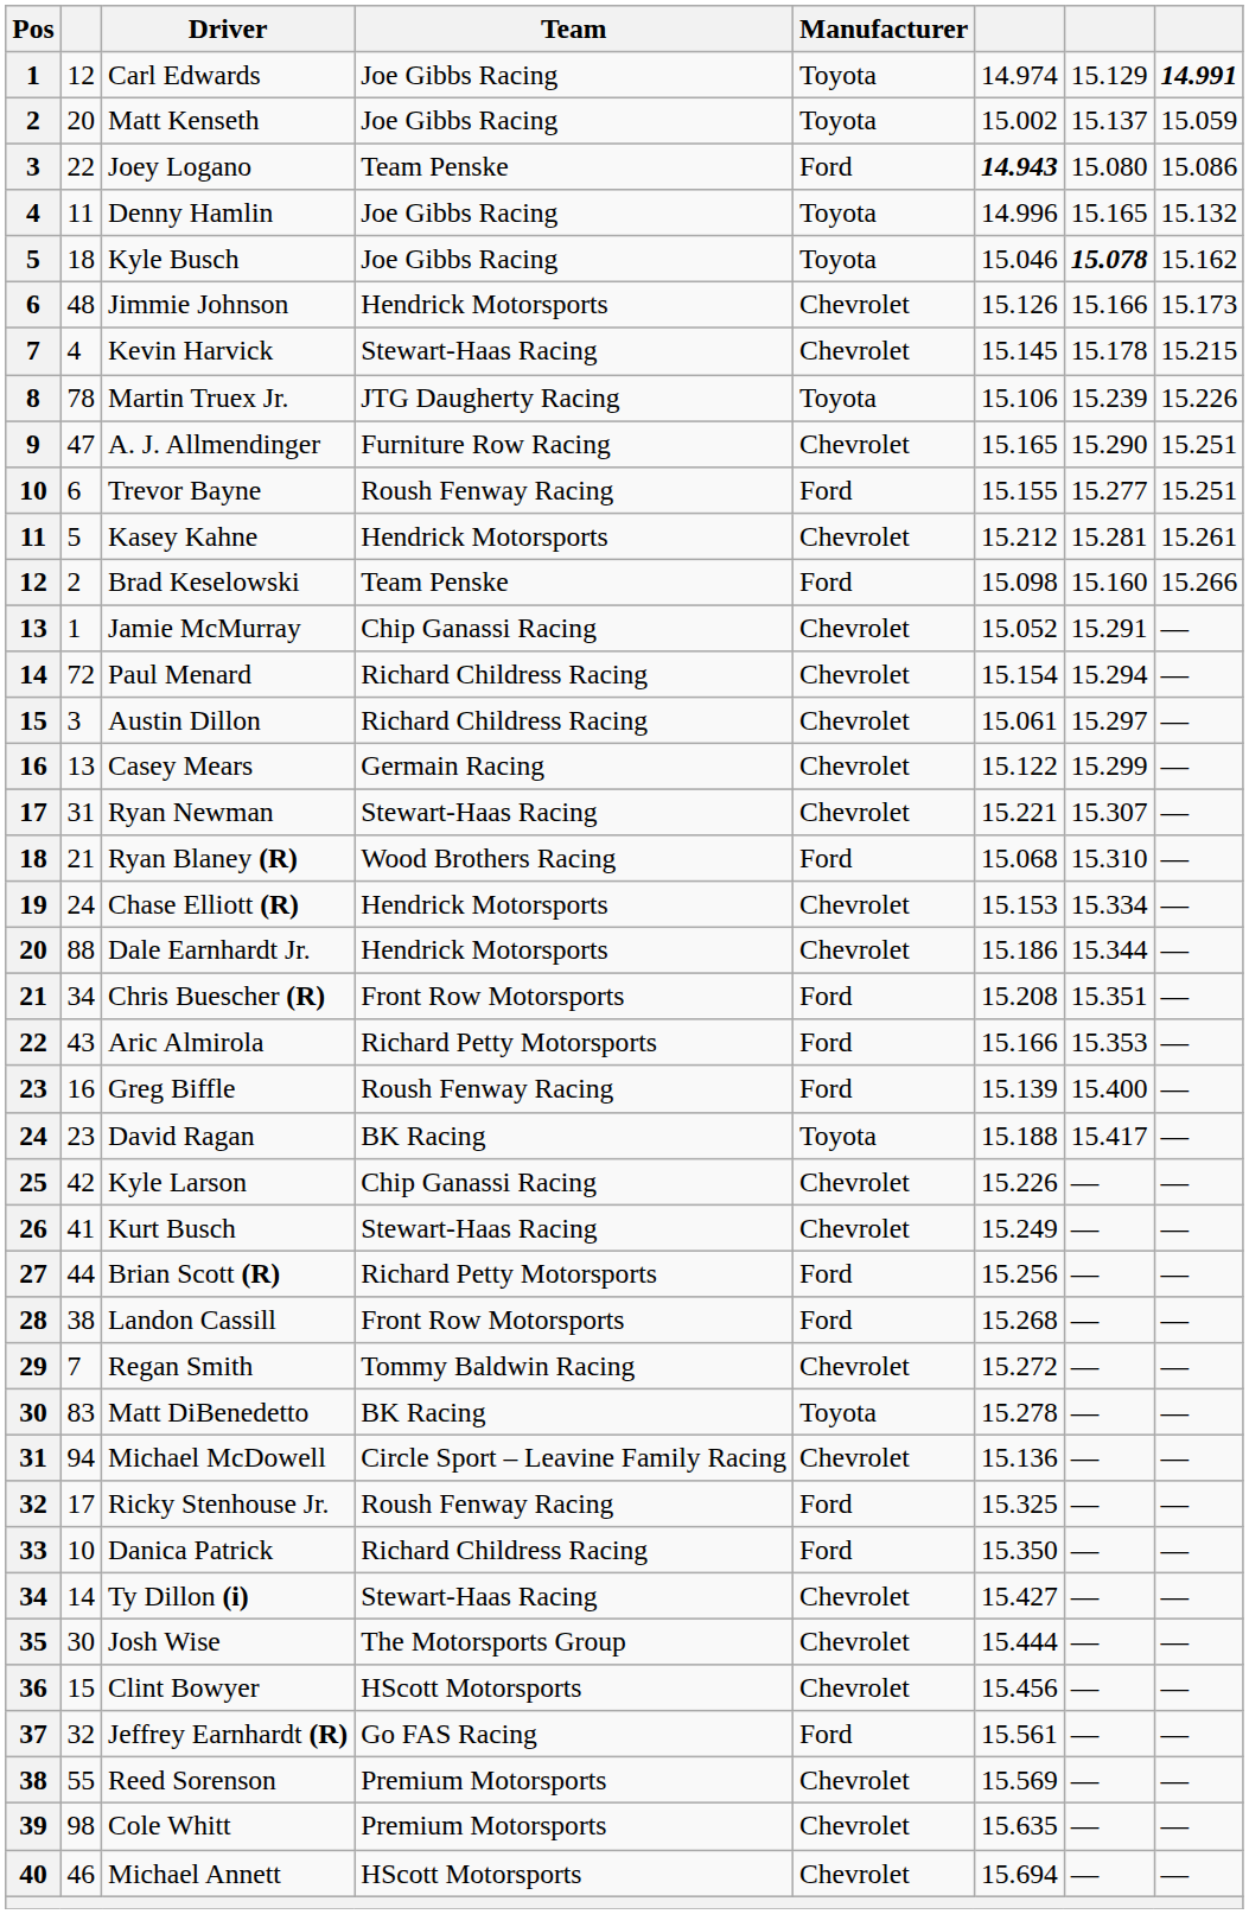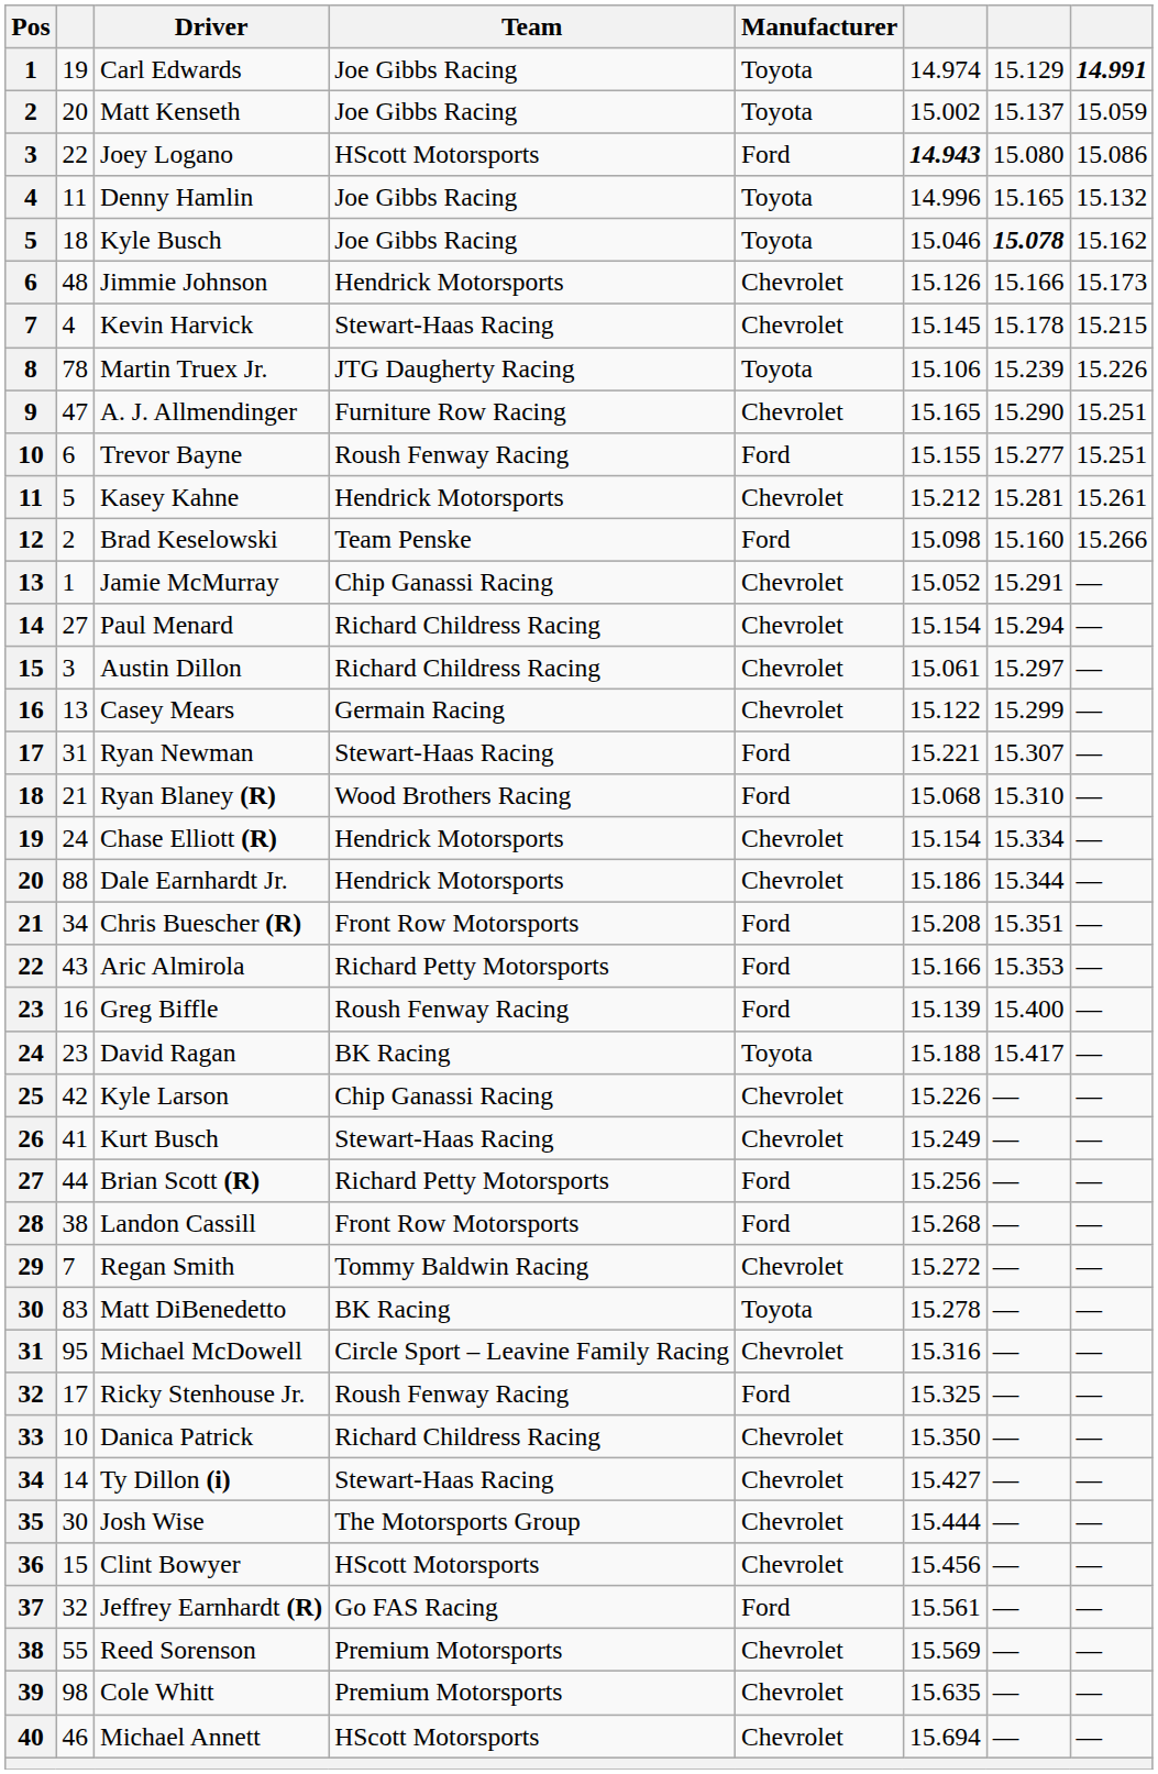 <table class="wikitable" style="font-size:95%">
 <tr>
 <th>Pos</th>
 <th></th>
 <th>Driver</th>
 <th>Team</th>
 <th>Manufacturer</th>
 <th></th>
 <th></th>
 <th></th>
 </tr>
 <tr>
 <th>1</th>
-<td>12</td>
+<td>19</td>
 <td>Carl Edwards</td>
 <td>Joe Gibbs Racing</td>
 <td>Toyota</td>
 <td>14.974</td>
 <td>15.129</td>
 <td><strong><em>14.991</em></strong></td>
 </tr>
 <tr>
 <th>2</th>
 <td>20</td>
 <td>Matt Kenseth</td>
 <td>Joe Gibbs Racing</td>
 <td>Toyota</td>
 <td>15.002</td>
 <td>15.137</td>
 <td>15.059</td>
 </tr>
 <tr>
 <th>3</th>
 <td>22</td>
 <td>Joey Logano</td>
-<td>Team Penske</td>
+<td>HScott Motorsports</td>
 <td>Ford</td>
 <td><strong><em>14.943</em></strong></td>
 <td>15.080</td>
 <td>15.086</td>
 </tr>
 <tr>
 <th>4</th>
 <td>11</td>
 <td>Denny Hamlin</td>
 <td>Joe Gibbs Racing</td>
 <td>Toyota</td>
 <td>14.996</td>
 <td>15.165</td>
 <td>15.132</td>
 </tr>
 <tr>
 <th>5</th>
 <td>18</td>
 <td>Kyle Busch</td>
 <td>Joe Gibbs Racing</td>
 <td>Toyota</td>
 <td>15.046</td>
 <td><strong><em>15.078</em></strong></td>
 <td>15.162</td>
 </tr>
 <tr>
 <th>6</th>
 <td>48</td>
 <td>Jimmie Johnson</td>
 <td>Hendrick Motorsports</td>
 <td>Chevrolet</td>
 <td>15.126</td>
 <td>15.166</td>
 <td>15.173</td>
 </tr>
 <tr>
 <th>7</th>
 <td>4</td>
 <td>Kevin Harvick</td>
 <td>Stewart-Haas Racing</td>
 <td>Chevrolet</td>
 <td>15.145</td>
 <td>15.178</td>
 <td>15.215</td>
 </tr>
 <tr>
 <th>8</th>
 <td>78</td>
 <td>Martin Truex Jr.</td>
 <td>JTG Daugherty Racing</td>
 <td>Toyota</td>
 <td>15.106</td>
 <td>15.239</td>
 <td>15.226</td>
 </tr>
 <tr>
 <th>9</th>
 <td>47</td>
 <td>A. J. Allmendinger</td>
 <td>Furniture Row Racing</td>
 <td>Chevrolet</td>
 <td>15.165</td>
 <td>15.290</td>
 <td>15.251</td>
 </tr>
 <tr>
 <th>10</th>
 <td>6</td>
 <td>Trevor Bayne</td>
 <td>Roush Fenway Racing</td>
 <td>Ford</td>
 <td>15.155</td>
 <td>15.277</td>
 <td>15.251</td>
 </tr>
 <tr>
 <th>11</th>
 <td>5</td>
 <td>Kasey Kahne</td>
 <td>Hendrick Motorsports</td>
 <td>Chevrolet</td>
 <td>15.212</td>
 <td>15.281</td>
 <td>15.261</td>
 </tr>
 <tr>
 <th>12</th>
 <td>2</td>
 <td>Brad Keselowski</td>
 <td>Team Penske</td>
 <td>Ford</td>
 <td>15.098</td>
 <td>15.160</td>
 <td>15.266</td>
 </tr>
 <tr>
 <th>13</th>
 <td>1</td>
 <td>Jamie McMurray</td>
 <td>Chip Ganassi Racing</td>
 <td>Chevrolet</td>
 <td>15.052</td>
 <td>15.291</td>
 <td>—</td>
 </tr>
 <tr>
 <th>14</th>
-<td>72</td>
+<td>27</td>
 <td>Paul Menard</td>
 <td>Richard Childress Racing</td>
 <td>Chevrolet</td>
 <td>15.154</td>
 <td>15.294</td>
 <td>—</td>
 </tr>
 <tr>
 <th>15</th>
 <td>3</td>
 <td>Austin Dillon</td>
 <td>Richard Childress Racing</td>
 <td>Chevrolet</td>
 <td>15.061</td>
 <td>15.297</td>
 <td>—</td>
 </tr>
 <tr>
 <th>16</th>
 <td>13</td>
 <td>Casey Mears</td>
 <td>Germain Racing</td>
 <td>Chevrolet</td>
 <td>15.122</td>
 <td>15.299</td>
 <td>—</td>
 </tr>
 <tr>
 <th>17</th>
 <td>31</td>
 <td>Ryan Newman</td>
 <td>Stewart-Haas Racing</td>
-<td>Chevrolet</td>
+<td>Ford</td>
 <td>15.221</td>
 <td>15.307</td>
 <td>—</td>
 </tr>
 <tr>
 <th>18</th>
 <td>21</td>
 <td>Ryan Blaney <strong>(R)</strong></td>
 <td>Wood Brothers Racing</td>
 <td>Ford</td>
 <td>15.068</td>
 <td>15.310</td>
 <td>—</td>
 </tr>
 <tr>
 <th>19</th>
 <td>24</td>
 <td>Chase Elliott <strong>(R)</strong></td>
 <td>Hendrick Motorsports</td>
 <td>Chevrolet</td>
-<td>15.153</td>
+<td>15.154</td>
 <td>15.334</td>
 <td>—</td>
 </tr>
 <tr>
 <th>20</th>
 <td>88</td>
 <td>Dale Earnhardt Jr.</td>
 <td>Hendrick Motorsports</td>
 <td>Chevrolet</td>
 <td>15.186</td>
 <td>15.344</td>
 <td>—</td>
 </tr>
 <tr>
 <th>21</th>
 <td>34</td>
 <td>Chris Buescher <strong>(R)</strong></td>
 <td>Front Row Motorsports</td>
 <td>Ford</td>
 <td>15.208</td>
 <td>15.351</td>
 <td>—</td>
 </tr>
 <tr>
 <th>22</th>
 <td>43</td>
 <td>Aric Almirola</td>
 <td>Richard Petty Motorsports</td>
 <td>Ford</td>
 <td>15.166</td>
 <td>15.353</td>
 <td>—</td>
 </tr>
 <tr>
 <th>23</th>
 <td>16</td>
 <td>Greg Biffle</td>
 <td>Roush Fenway Racing</td>
 <td>Ford</td>
 <td>15.139</td>
 <td>15.400</td>
 <td>—</td>
 </tr>
 <tr>
 <th>24</th>
 <td>23</td>
 <td>David Ragan</td>
 <td>BK Racing</td>
 <td>Toyota</td>
 <td>15.188</td>
 <td>15.417</td>
 <td>—</td>
 </tr>
 <tr>
 <th>25</th>
 <td>42</td>
 <td>Kyle Larson</td>
 <td>Chip Ganassi Racing</td>
 <td>Chevrolet</td>
 <td>15.226</td>
 <td>—</td>
 <td>—</td>
 </tr>
 <tr>
 <th>26</th>
 <td>41</td>
 <td>Kurt Busch</td>
 <td>Stewart-Haas Racing</td>
 <td>Chevrolet</td>
 <td>15.249</td>
 <td>—</td>
 <td>—</td>
 </tr>
 <tr>
 <th>27</th>
 <td>44</td>
 <td>Brian Scott <strong>(R)</strong></td>
 <td>Richard Petty Motorsports</td>
 <td>Ford</td>
 <td>15.256</td>
 <td>—</td>
 <td>—</td>
 </tr>
 <tr>
 <th>28</th>
 <td>38</td>
 <td>Landon Cassill</td>
 <td>Front Row Motorsports</td>
 <td>Ford</td>
 <td>15.268</td>
 <td>—</td>
 <td>—</td>
 </tr>
 <tr>
 <th>29</th>
 <td>7</td>
 <td>Regan Smith</td>
 <td>Tommy Baldwin Racing</td>
 <td>Chevrolet</td>
 <td>15.272</td>
 <td>—</td>
 <td>—</td>
 </tr>
 <tr>
 <th>30</th>
 <td>83</td>
 <td>Matt DiBenedetto</td>
 <td>BK Racing</td>
 <td>Toyota</td>
 <td>15.278</td>
 <td>—</td>
 <td>—</td>
 </tr>
 <tr>
 <th>31</th>
-<td>94</td>
+<td>95</td>
 <td>Michael McDowell</td>
 <td>Circle Sport – Leavine Family Racing</td>
 <td>Chevrolet</td>
-<td>15.136</td>
+<td>15.316</td>
 <td>—</td>
 <td>—</td>
 </tr>
 <tr>
 <th>32</th>
 <td>17</td>
 <td>Ricky Stenhouse Jr.</td>
 <td>Roush Fenway Racing</td>
 <td>Ford</td>
 <td>15.325</td>
 <td>—</td>
 <td>—</td>
 </tr>
 <tr>
 <th>33</th>
 <td>10</td>
 <td>Danica Patrick</td>
 <td>Richard Childress Racing</td>
-<td>Ford</td>
+<td>Chevrolet</td>
 <td>15.350</td>
 <td>—</td>
 <td>—</td>
 </tr>
 <tr>
 <th>34</th>
 <td>14</td>
 <td>Ty Dillon <strong>(i)</strong></td>
 <td>Stewart-Haas Racing</td>
 <td>Chevrolet</td>
 <td>15.427</td>
 <td>—</td>
 <td>—</td>
 </tr>
 <tr>
 <th>35</th>
 <td>30</td>
 <td>Josh Wise</td>
 <td>The Motorsports Group</td>
 <td>Chevrolet</td>
 <td>15.444</td>
 <td>—</td>
 <td>—</td>
 </tr>
 <tr>
 <th>36</th>
 <td>15</td>
 <td>Clint Bowyer</td>
 <td>HScott Motorsports</td>
 <td>Chevrolet</td>
 <td>15.456</td>
 <td>—</td>
 <td>—</td>
 </tr>
 <tr>
 <th>37</th>
 <td>32</td>
 <td>Jeffrey Earnhardt <strong>(R)</strong></td>
 <td>Go FAS Racing</td>
 <td>Ford</td>
 <td>15.561</td>
 <td>—</td>
 <td>—</td>
 </tr>
 <tr>
 <th>38</th>
 <td>55</td>
 <td>Reed Sorenson</td>
 <td>Premium Motorsports</td>
 <td>Chevrolet</td>
 <td>15.569</td>
 <td>—</td>
 <td>—</td>
 </tr>
 <tr>
 <th>39</th>
 <td>98</td>
 <td>Cole Whitt</td>
 <td>Premium Motorsports</td>
 <td>Chevrolet</td>
 <td>15.635</td>
 <td>—</td>
 <td>—</td>
 </tr>
 <tr>
 <th>40</th>
 <td>46</td>
 <td>Michael Annett</td>
 <td>HScott Motorsports</td>
 <td>Chevrolet</td>
 <td>15.694</td>
 <td>—</td>
 <td>—</td>
 </tr>
 <tr>
 <th colspan="8"></th>
 </tr>
 </table>
